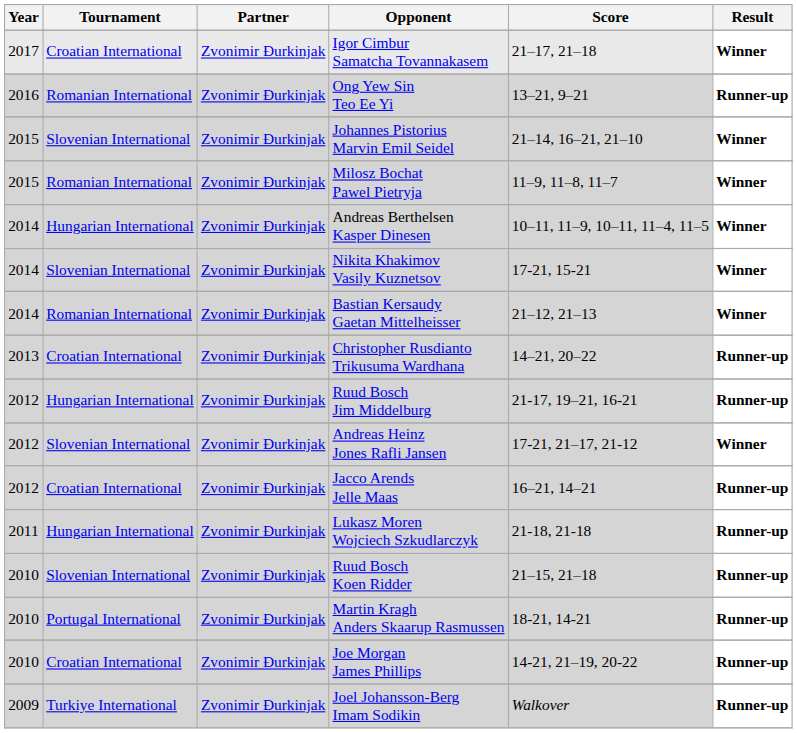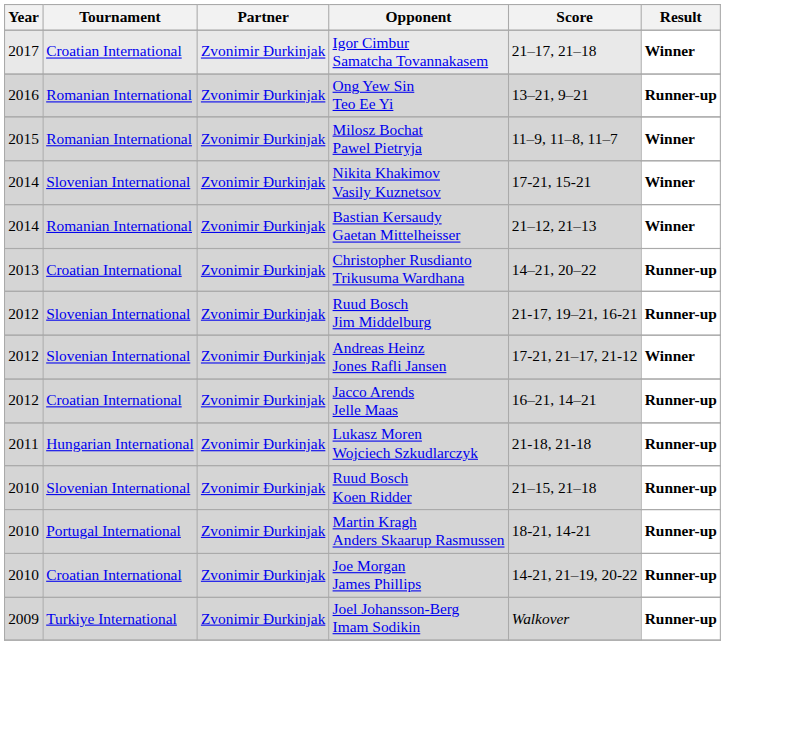 <table class="sortable wikitable" style="font-size: 90%;">
 <tr>
 <th>Year</th>
 <th>Tournament</th>
 <th>Partner</th>
 <th>Opponent</th>
 <th>Score</th>
 <th>Result</th>
 </tr>
 <tr>
 </tr>
 <tr style="background:#E9E9E9">
 <td align="center">2017</td>
 <td align="left"><a href='#'>Croatian International</a></td>
 <td align="left"> <a href='#'>Zvonimir Đurkinjak</a></td>
 <td align="left"> <a href='#'>Igor Cimbur</a><br> <a href='#'>Samatcha Tovannakasem</a></td>
 <td align="left">21–17, 21–18</td>
 <td style="text-align:left; background:white"> <strong>Winner</strong></td>
 </tr>
 <tr>
 </tr>
 <tr style="background:#D5D5D5">
 <td align="center">2016</td>
 <td align="left"><a href='#'>Romanian International</a></td>
 <td align="left"> <a href='#'>Zvonimir Đurkinjak</a></td>
 <td align="left"> <a href='#'>Ong Yew Sin</a><br> <a href='#'>Teo Ee Yi</a></td>
 <td align="left">13–21, 9–21</td>
 <td style="text-align:left; background:white"> <strong>Runner-up</strong></td>
 </tr>
 <tr>
 </tr>
-<tr style="background:#D5D5D5">
-<td align="center">2015</td>
-<td align="left"><a href='#'>Slovenian International</a></td>
-<td align="left"> <a href='#'>Zvonimir Đurkinjak</a></td>
-<td align="left"> <a href='#'>Johannes Pistorius</a><br> <a href='#'>Marvin Emil Seidel</a></td>
-<td align="left">21–14, 16–21, 21–10</td>
-<td style="text-align:left; background:white"> <strong>Winner</strong></td>
-</tr>
 <tr>
 </tr>
 <tr style="background:#D5D5D5">
 <td align="center">2015</td>
 <td align="left"><a href='#'>Romanian International</a></td>
 <td align="left"> <a href='#'>Zvonimir Đurkinjak</a></td>
 <td align="left"> <a href='#'>Milosz Bochat</a><br> <a href='#'>Pawel Pietryja</a></td>
 <td align="left">11–9, 11–8, 11–7</td>
 <td style="text-align:left; background:white"> <strong>Winner</strong></td>
 </tr>
 <tr>
-</tr>
-<tr style="background:#D5D5D5">
-<td align="center">2014</td>
-<td align="left"><a href='#'>Hungarian International</a></td>
-<td align="left"> <a href='#'>Zvonimir Đurkinjak</a></td>
-<td align="left"> Andreas Berthelsen<br> <a href='#'>Kasper Dinesen</a></td>
-<td align="left">10–11, 11–9, 10–11, 11–4, 11–5</td>
-<td style="text-align:left; background:white"> <strong>Winner</strong></td>
 </tr>
 <tr>
 </tr>
 <tr style="background:#D5D5D5">
 <td align="center">2014</td>
 <td align="left"><a href='#'>Slovenian International</a></td>
 <td align="left"> <a href='#'>Zvonimir Đurkinjak</a></td>
 <td align="left"> <a href='#'>Nikita Khakimov</a><br> <a href='#'>Vasily Kuznetsov</a></td>
 <td align="left">17-21, 15-21</td>
 <td style="text-align:left; background:white"> <strong>Winner</strong></td>
 </tr>
 <tr>
 </tr>
 <tr style="background:#D5D5D5">
 <td align="center">2014</td>
 <td align="left"><a href='#'>Romanian International</a></td>
 <td align="left"> <a href='#'>Zvonimir Đurkinjak</a></td>
 <td align="left"> <a href='#'>Bastian Kersaudy</a><br> <a href='#'>Gaetan Mittelheisser</a></td>
 <td align="left">21–12, 21–13</td>
 <td style="text-align:left; background:white"> <strong>Winner</strong></td>
 </tr>
 <tr>
 </tr>
 <tr style="background:#D5D5D5">
 <td align="center">2013</td>
 <td align="left"><a href='#'>Croatian International</a></td>
 <td align="left"> <a href='#'>Zvonimir Đurkinjak</a></td>
 <td align="left"> <a href='#'>Christopher Rusdianto</a><br> <a href='#'>Trikusuma Wardhana</a></td>
 <td align="left">14–21, 20–22</td>
 <td style="text-align:left; background:white"> <strong>Runner-up</strong></td>
 </tr>
 <tr>
 </tr>
 <tr style="background:#D5D5D5">
 <td align="center">2012</td>
-<td align="left"><a href='#'>Hungarian International</a></td>
+<td align="left"><a href='#'>Slovenian International</a></td>
 <td align="left"> <a href='#'>Zvonimir Đurkinjak</a></td>
 <td align="left"> <a href='#'>Ruud Bosch</a><br> <a href='#'>Jim Middelburg</a></td>
 <td align="left">21-17, 19–21, 16-21</td>
 <td style="text-align:left; background:white"> <strong>Runner-up</strong></td>
 </tr>
 <tr>
 </tr>
 <tr style="background:#D5D5D5">
 <td align="center">2012</td>
 <td align="left"><a href='#'>Slovenian International</a></td>
 <td align="left"> <a href='#'>Zvonimir Đurkinjak</a></td>
 <td align="left"> <a href='#'>Andreas Heinz</a><br> <a href='#'>Jones Rafli Jansen</a></td>
 <td align="left">17-21, 21–17, 21-12</td>
 <td style="text-align:left; background:white"> <strong>Winner</strong></td>
 </tr>
 <tr>
 </tr>
 <tr style="background:#D5D5D5">
 <td align="center">2012</td>
 <td align="left"><a href='#'>Croatian International</a></td>
 <td align="left"> <a href='#'>Zvonimir Đurkinjak</a></td>
 <td align="left"> <a href='#'>Jacco Arends</a><br> <a href='#'>Jelle Maas</a></td>
 <td align="left">16–21, 14–21</td>
 <td style="text-align:left; background:white"> <strong>Runner-up</strong></td>
 </tr>
 <tr>
 </tr>
 <tr style="background:#D5D5D5">
 <td align="center">2011</td>
 <td align="left"><a href='#'>Hungarian International</a></td>
 <td align="left"> <a href='#'>Zvonimir Đurkinjak</a></td>
 <td align="left"> <a href='#'>Lukasz Moren</a><br> <a href='#'>Wojciech Szkudlarczyk</a></td>
 <td align="left">21-18, 21-18</td>
 <td style="text-align:left; background:white"> <strong>Runner-up</strong></td>
 </tr>
 <tr>
 </tr>
 <tr style="background:#D5D5D5">
 <td align="center">2010</td>
 <td align="left"><a href='#'>Slovenian International</a></td>
 <td align="left"> <a href='#'>Zvonimir Đurkinjak</a></td>
 <td align="left"> <a href='#'>Ruud Bosch</a><br> <a href='#'>Koen Ridder</a></td>
 <td align="left">21–15, 21–18</td>
 <td style="text-align:left; background:white"> <strong>Runner-up</strong></td>
 </tr>
 <tr>
 </tr>
 <tr style="background:#D5D5D5">
 <td align="center">2010</td>
 <td align="left"><a href='#'>Portugal International</a></td>
 <td align="left"> <a href='#'>Zvonimir Đurkinjak</a></td>
 <td align="left"> <a href='#'>Martin Kragh</a><br> <a href='#'>Anders Skaarup Rasmussen</a></td>
 <td align="left">18-21, 14-21</td>
 <td style="text-align:left; background:white"> <strong>Runner-up</strong></td>
 </tr>
 <tr>
 </tr>
 <tr style="background:#D5D5D5">
 <td align="center">2010</td>
 <td align="left"><a href='#'>Croatian International</a></td>
 <td align="left"> <a href='#'>Zvonimir Đurkinjak</a></td>
 <td align="left"> <a href='#'>Joe Morgan</a><br> <a href='#'>James Phillips</a></td>
 <td align="left">14-21, 21–19, 20-22</td>
 <td style="text-align:left; background:white"> <strong>Runner-up</strong></td>
 </tr>
 <tr>
 </tr>
 <tr style="background:#D5D5D5">
 <td align="center">2009</td>
 <td align="left"><a href='#'>Turkiye International</a></td>
 <td align="left"> <a href='#'>Zvonimir Đurkinjak</a></td>
 <td align="left"> <a href='#'>Joel Johansson-Berg</a><br> <a href='#'>Imam Sodikin</a></td>
 <td align="left"><em>Walkover</em></td>
 <td style="text-align:left; background:white"> <strong>Runner-up</strong></td>
 </tr>
 <tr>
 </tr>
 </table>
